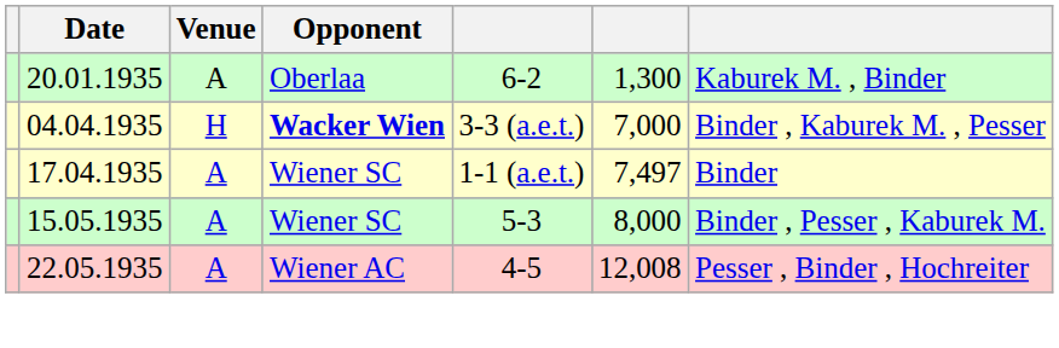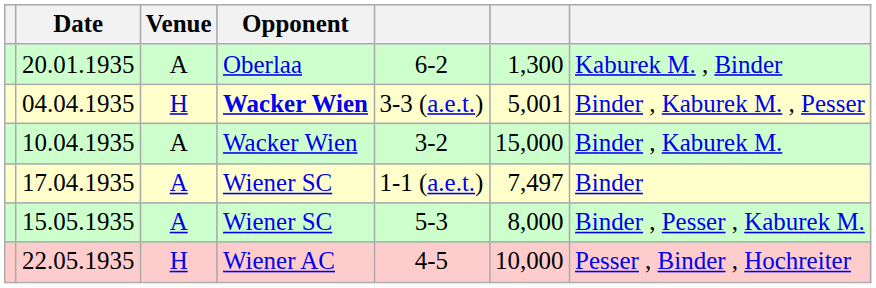 <table class="wikitable" Style="text-align: center">
 <tr>
 <th></th>
 <th>Date</th>
 <th>Venue</th>
 <th>Opponent</th>
 <th></th>
 <th></th>
 <th></th>
 </tr>
 <tr style="background:#cfc">
 <td></td>
 <td>20.01.1935</td>
 <td>A</td>
 <td align="left"><a href='#'>Oberlaa</a></td>
 <td>6-2</td>
 <td align="right">1,300</td>
 <td align="left"><a href='#'>Kaburek M.</a> , <a href='#'>Binder</a>  </td>
 </tr>
 <tr style="background:#ffc">
 <td></td>
 <td>04.04.1935</td>
 <td><a href='#'>H</a></td>
 <td align="left"><strong><a href='#'>Wacker Wien</a></strong></td>
 <td>3-3 (<a href='#'>a.e.t.</a>)</td>
-<td align="right">7,000</td>
+<td align="right">5,001</td>
 <td align="left"><a href='#'>Binder</a>    , <a href='#'>Kaburek M.</a> , <a href='#'>Pesser</a> </td>
+</tr>
+<tr style="background:#cfc">
+<td></td>
+<td>10.04.1935</td>
+<td>A</td>
+<td align="left"><a href='#'>Wacker Wien</a></td>
+<td>3-2</td>
+<td align="right">15,000</td>
+<td align="left"><a href='#'>Binder</a>  , <a href='#'>Kaburek M.</a> </td>
 </tr>
 <tr style="background:#ffc">
 <td></td>
 <td>17.04.1935</td>
 <td><a href='#'>A</a></td>
 <td align="left"><a href='#'>Wiener SC</a></td>
 <td>1-1 (<a href='#'>a.e.t.</a>)</td>
 <td align="right">7,497</td>
 <td align="left"><a href='#'>Binder</a> </td>
 </tr>
 <tr style="background:#cfc">
 <td></td>
 <td>15.05.1935</td>
 <td><a href='#'>A</a></td>
 <td align="left"><a href='#'>Wiener SC</a></td>
 <td>5-3</td>
 <td align="right">8,000</td>
 <td align="left"><a href='#'>Binder</a>  , <a href='#'>Pesser</a>  , <a href='#'>Kaburek M.</a> </td>
 </tr>
 <tr style="background:#fcc">
 <td></td>
 <td>22.05.1935</td>
-<td><a href='#'>A</a></td>
+<td><a href='#'>H</a></td>
 <td align="left"><a href='#'>Wiener AC</a></td>
 <td>4-5</td>
-<td align="right">12,008</td>
+<td align="right">10,000</td>
 <td align="left"><a href='#'>Pesser</a> , <a href='#'>Binder</a>  , <a href='#'>Hochreiter</a> </td>
 </tr>
 </table>
